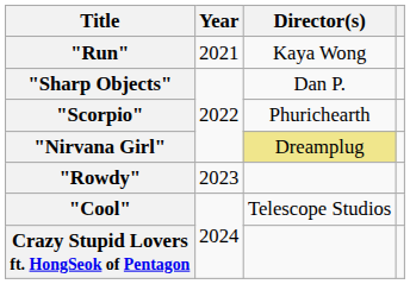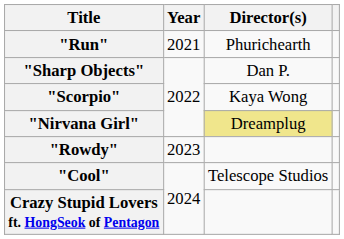 <table class="wikitable plainrowheaders" style="text-align:center;">
 <tr>
 <th scope="col">Title</th>
 <th scope="col">Year</th>
 <th scope="col">Director(s)</th>
 <th scope="col"></th>
 </tr>
 <tr>
 <th scope="row">"Run"</th>
 <td>2021</td>
-<td>Kaya Wong</td>
+<td>Phurichearth</td>
 <td></td>
 </tr>
 <tr>
 <th scope="row">"Sharp Objects"</th>
 <td rowspan="3">2022</td>
 <td>Dan P.</td>
 <td></td>
 </tr>
 <tr>
 <th scope="row">"Scorpio"</th>
-<td>Phurichearth</td>
+<td>Kaya Wong</td>
 <td></td>
 </tr>
 <tr>
 <th scope="row">"Nirvana Girl"</th>
 <td style="background: khaki;">Dreamplug</td>
 <td></td>
 </tr>
 <tr>
 <th scope="row">"Rowdy"</th>
 <td>2023</td>
 <td></td>
 <td></td>
 </tr>
 <tr>
 <th scope="row">"Cool"</th>
 <td rowspan="2">2024</td>
 <td>Telescope Studios</td>
 <td></td>
 </tr>
 <tr>
 <th scope="row">Crazy Stupid Lovers<br><small> ft. <a href='#'>HongSeok</a> of <a href='#'>Pentagon</a> </small></th>
 <td></td>
 <td></td>
 </tr>
 </table>
